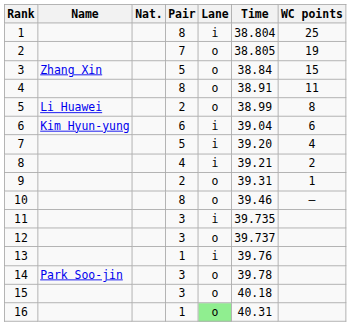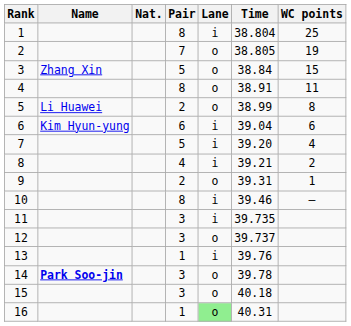 <table class="wikitable sortable" style="text-align:center">
 <tr>
 <th>Rank</th>
 <th>Name</th>
 <th>Nat.</th>
 <th>Pair</th>
 <th>Lane</th>
 <th>Time</th>
 <th>WC points</th>
 </tr>
 <tr>
 <td>1</td>
 <td align=left></td>
 <td></td>
 <td>8</td>
 <td>i</td>
 <td>38.804</td>
 <td>25</td>
 </tr>
 <tr>
 <td>2</td>
 <td align=left></td>
 <td></td>
 <td>7</td>
 <td>o</td>
 <td>38.805</td>
 <td>19</td>
 </tr>
 <tr>
 <td>3</td>
 <td align=left><a href='#'>Zhang Xin</a></td>
 <td></td>
 <td>5</td>
 <td>o</td>
 <td>38.84</td>
 <td>15</td>
 </tr>
 <tr>
 <td>4</td>
 <td align=left></td>
 <td></td>
 <td>8</td>
 <td>o</td>
 <td>38.91</td>
 <td>11</td>
 </tr>
 <tr>
 <td>5</td>
 <td align=left><a href='#'>Li Huawei</a></td>
 <td></td>
 <td>2</td>
 <td>o</td>
 <td>38.99</td>
 <td>8</td>
 </tr>
 <tr>
 <td>6</td>
 <td align=left><a href='#'>Kim Hyun-yung</a></td>
 <td></td>
 <td>6</td>
 <td>i</td>
 <td>39.04</td>
 <td>6</td>
 </tr>
 <tr>
 <td>7</td>
 <td align=left></td>
 <td></td>
 <td>5</td>
 <td>i</td>
 <td>39.20</td>
 <td>4</td>
 </tr>
 <tr>
 <td>8</td>
 <td align=left></td>
 <td></td>
 <td>4</td>
 <td>i</td>
 <td>39.21</td>
 <td>2</td>
 </tr>
 <tr>
 <td>9</td>
 <td align=left></td>
 <td></td>
 <td>2</td>
 <td>o</td>
 <td>39.31</td>
 <td>1</td>
 </tr>
 <tr>
 <td>10</td>
 <td align=left></td>
 <td></td>
 <td>8</td>
-<td>o</td>
+<td>i</td>
 <td>39.46</td>
 <td>—</td>
 </tr>
 <tr>
 <td>11</td>
 <td align=left></td>
 <td></td>
 <td>3</td>
 <td>i</td>
 <td>39.735</td>
 <td></td>
 </tr>
 <tr>
 <td>12</td>
 <td align=left></td>
 <td></td>
 <td>3</td>
 <td>o</td>
 <td>39.737</td>
 <td></td>
 </tr>
 <tr>
 <td>13</td>
 <td align=left></td>
 <td></td>
 <td>1</td>
 <td>i</td>
 <td>39.76</td>
 <td></td>
 </tr>
 <tr>
 <td>14</td>
-<td align=left><a href='#'>Park Soo-jin</a></td>
+<td align=left><strong><a href='#'>Park Soo-jin</a></strong></td>
 <td></td>
 <td>3</td>
 <td>o</td>
 <td>39.78</td>
 <td></td>
 </tr>
 <tr>
 <td>15</td>
 <td align=left></td>
 <td></td>
 <td>3</td>
 <td>o</td>
 <td>40.18</td>
 <td></td>
 </tr>
 <tr>
 <td>16</td>
 <td align=left></td>
 <td></td>
 <td>1</td>
 <td style="background: lightgreen;">o</td>
 <td>40.31</td>
 <td></td>
 </tr>
 </table>
